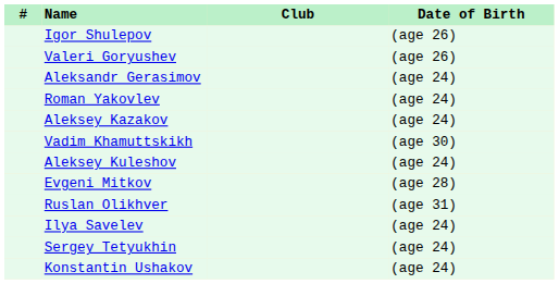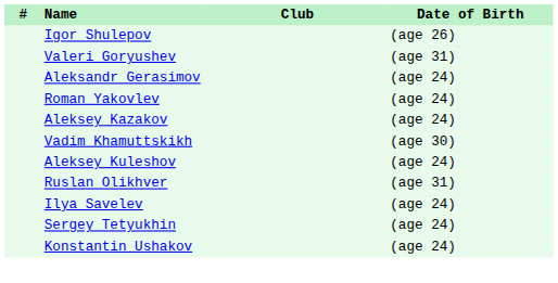 <table border=0 cellpadding=2 cellspacing=0  |- style="background:#FFECCE;text-align:center; font-size:90%;" width=75%>
 <tr bgcolor=#BBF0C9>
 <th width=5%>#</th>
 <th width=22% align=left>Name</th>
 <th width=24%>Club</th>
 <th width=22%>Date of Birth</th>
 </tr>
 <tr bgcolor=#E7FAEC>
 <td></td>
 <td align=left><a href='#'>Igor Shulepov</a></td>
 <td align=left></td>
 <td align=left> (age 26)</td>
 </tr>
 <tr bgcolor=#E7FAEC>
 <td></td>
 <td align=left><a href='#'>Valeri Goryushev</a></td>
 <td align=left></td>
-<td align=left> (age 26)</td>
+<td align=left> (age 31)</td>
 </tr>
 <tr bgcolor=#E7FAEC>
 <td></td>
 <td align=left><a href='#'>Aleksandr Gerasimov</a></td>
 <td align=left></td>
 <td align=left> (age 24)</td>
 </tr>
 <tr bgcolor=#E7FAEC>
 <td></td>
 <td align=left><a href='#'>Roman Yakovlev</a></td>
 <td></td>
 <td align=left> (age 24)</td>
 </tr>
 <tr bgcolor=#E7FAEC>
 <td></td>
 <td align=left><a href='#'>Aleksey Kazakov</a></td>
 <td align=left></td>
 <td align=left> (age 24)</td>
 </tr>
 <tr bgcolor=#E7FAEC>
 <td></td>
 <td align=left><a href='#'>Vadim Khamuttskikh</a></td>
 <td align=left></td>
 <td align=left> (age 30)</td>
 </tr>
 <tr bgcolor=#E7FAEC>
 <td></td>
 <td align=left><a href='#'>Aleksey Kuleshov</a></td>
 <td align=left></td>
 <td align=left> (age 24)</td>
 </tr>
 <tr bgcolor=#E7FAEC>
 <td></td>
-<td align=left><a href='#'>Evgeni Mitkov</a></td>
-<td align=left></td>
-<td align=left> (age 28)</td>
-</tr>
-<tr bgcolor=#E7FAEC>
-<td></td>
 <td align=left><a href='#'>Ruslan Olikhver</a></td>
 <td align=left></td>
 <td align=left> (age 31)</td>
 </tr>
 <tr bgcolor=#E7FAEC>
 <td></td>
 <td align=left><a href='#'>Ilya Savelev</a></td>
 <td align=left></td>
 <td align=left> (age 24)</td>
 </tr>
 <tr bgcolor=#E7FAEC>
 <td></td>
 <td align=left><a href='#'>Sergey Tetyukhin</a></td>
 <td align=left></td>
 <td align=left> (age 24)</td>
 </tr>
 <tr bgcolor=#E7FAEC>
 <td></td>
 <td align=left><a href='#'>Konstantin Ushakov</a></td>
 <td align=left></td>
 <td align=left> (age 24)</td>
 </tr>
 </table>
